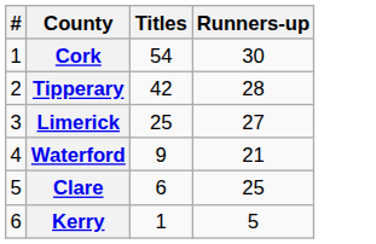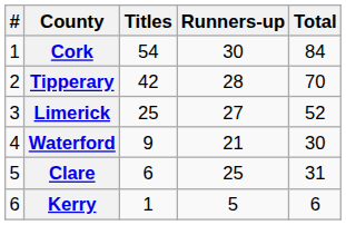 <table class="wikitable plainrowheaders sortable" style="text-align:center; font-size:80%">
 <tr>
 <th>#</th>
 <th scope="col">County</th>
 <th>Titles</th>
 <th scope="col">Runners-up</th>
+<th>Total</th>
 </tr>
 <tr>
 <td>1</td>
 <th scope="row"> <a href='#'>Cork</a></th>
 <td align="center">54</td>
 <td align="center">30</td>
+<td>84</td>
 </tr>
 <tr>
 <td>2</td>
 <th scope="row"> <a href='#'>Tipperary</a></th>
 <td align="center">42</td>
 <td align="center">28</td>
+<td>70</td>
 </tr>
 <tr>
 <td>3</td>
 <th scope="row"> <a href='#'>Limerick</a></th>
 <td align="center">25</td>
 <td align="center">27</td>
+<td>52</td>
 </tr>
 <tr>
 <td>4</td>
 <th scope="row"> <a href='#'>Waterford</a></th>
 <td align="center">9</td>
 <td align="center">21</td>
+<td>30</td>
 </tr>
 <tr>
 <td>5</td>
 <th scope="row"> <a href='#'>Clare</a></th>
 <td align="center">6</td>
 <td align="center">25</td>
+<td>31</td>
 </tr>
 <tr>
 <td>6</td>
 <th scope="row"> <a href='#'>Kerry</a></th>
 <td align="center">1</td>
 <td align="center">5</td>
+<td>6</td>
 </tr>
 </table>
